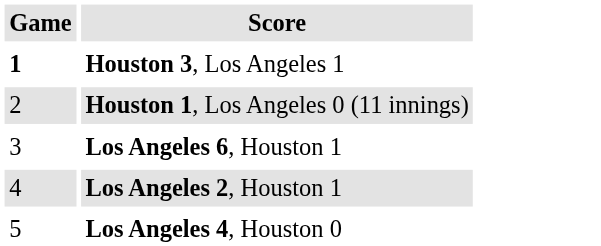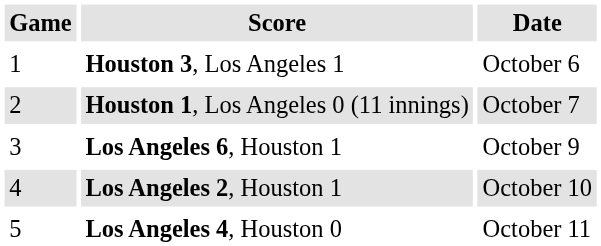 <table border="0" cellspacing="3" cellpadding="3">
 <tr style="background: #e3e3e3;">
 <th>Game</th>
 <th>Score</th>
+<th>Date</th>
 </tr>
 <tr>
-<td><strong>1</strong></td>
+<td>1</td>
 <td><strong>Houston 3</strong>, Los Angeles 1</td>
+<td>October 6</td>
 </tr>
 <tr style="background: #e3e3e3;">
 <td>2</td>
 <td><strong>Houston 1</strong>, Los Angeles 0 (11 innings)</td>
+<td>October 7</td>
 </tr>
 <tr>
 <td>3</td>
 <td><strong>Los Angeles 6</strong>, Houston 1</td>
+<td>October 9</td>
 </tr>
 <tr style="background: #e3e3e3;">
 <td>4</td>
 <td><strong>Los Angeles 2</strong>, Houston 1</td>
+<td>October 10</td>
 </tr>
 <tr>
 <td>5</td>
 <td><strong>Los Angeles 4</strong>, Houston 0</td>
+<td>October 11</td>
 </tr>
 </table>
